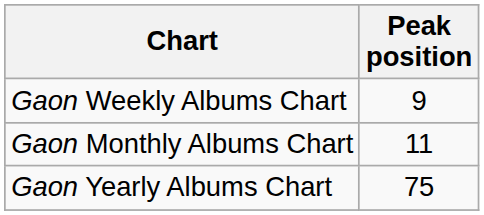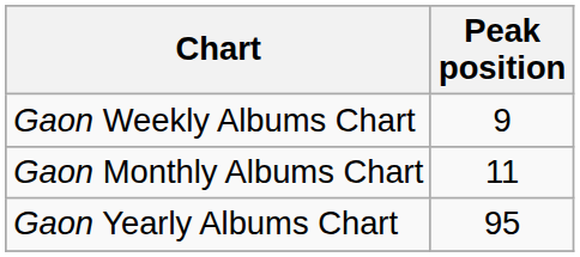 <table class="wikitable">
 <tr>
 <th>Chart</th>
 <th>Peak<br>position</th>
 </tr>
 <tr>
 <td><em>Gaon</em> Weekly Albums Chart</td>
 <td align="center">9</td>
 </tr>
 <tr>
 <td><em>Gaon</em> Monthly Albums Chart</td>
 <td align="center">11</td>
 </tr>
 <tr>
 <td><em>Gaon</em> Yearly Albums Chart</td>
-<td align="center">75</td>
+<td align="center">95</td>
 </tr>
 </table>
